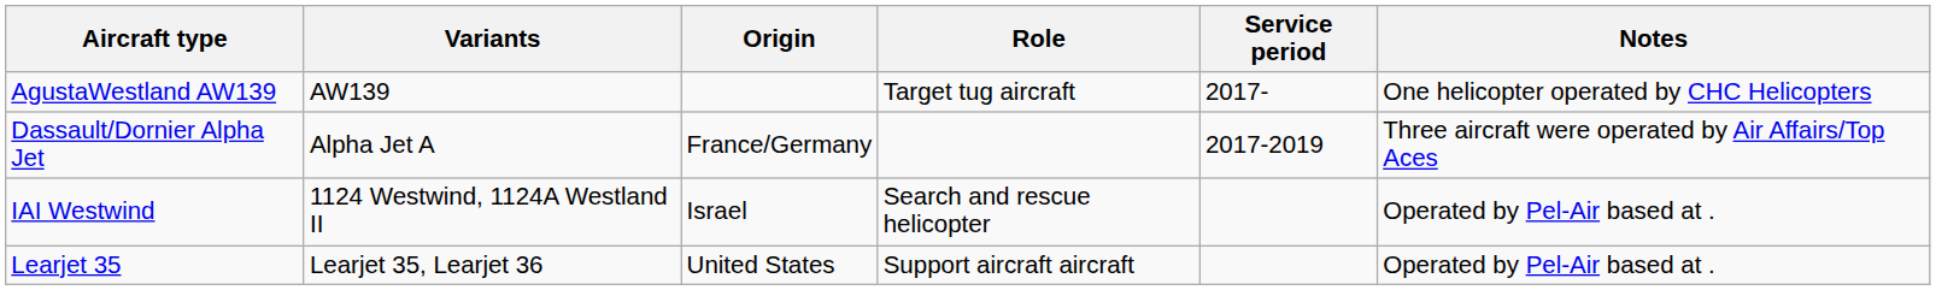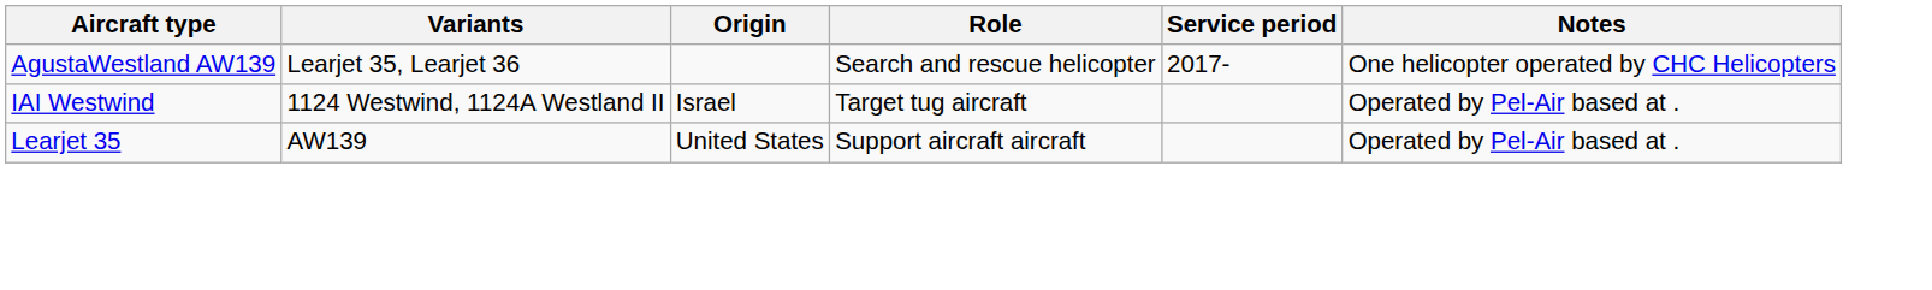 <table class="wikitable sortable">
 <tr>
 <th>Aircraft type</th>
 <th>Variants</th>
 <th>Origin</th>
 <th>Role</th>
 <th>Service period</th>
 <th>Notes</th>
 </tr>
 <tr>
 <td><a href='#'>AgustaWestland AW139</a></td>
-<td>AW139</td>
+<td>Learjet 35, Learjet 36</td>
 <td></td>
-<td>Target tug aircraft</td>
+<td>Search and rescue helicopter</td>
 <td>2017-</td>
 <td>One helicopter operated by <a href='#'>CHC Helicopters</a></td>
-</tr>
-<tr>
-<td><a href='#'>Dassault/Dornier Alpha Jet</a></td>
-<td>Alpha Jet A</td>
-<td>France/Germany</td>
-<td></td>
-<td>2017-2019</td>
-<td>Three aircraft were operated by <a href='#'>Air Affairs/Top Aces</a></td>
 </tr>
 <tr>
 <td><a href='#'>IAI Westwind</a></td>
 <td>1124 Westwind, 1124A Westland II</td>
 <td>Israel</td>
-<td>Search and rescue helicopter</td>
+<td>Target tug aircraft</td>
 <td></td>
 <td>Operated by <a href='#'>Pel-Air</a> based at .</td>
 </tr>
 <tr>
 <td><a href='#'>Learjet 35</a></td>
-<td>Learjet 35, Learjet 36</td>
+<td>AW139</td>
 <td>United States</td>
 <td>Support aircraft aircraft</td>
 <td></td>
 <td>Operated by <a href='#'>Pel-Air</a> based at .</td>
 </tr>
 </table>
